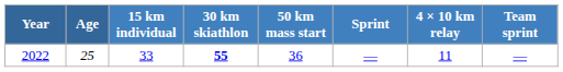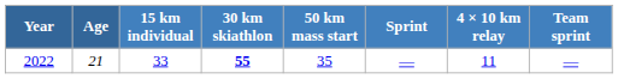 <table class="wikitable" style="font-size:95%; text-align:center; border:grey solid 1px; border-collapse:collapse; background:#ffffff;">
 <tr>
 <th style="background-color:#369; color:white; width:60px;"> Year </th>
 <th style="background-color:#369; color:white; width:40px;"> Age </th>
 <th style="background-color:#4180be; color:white; width:75px;"> 15 km <br> individual </th>
 <th style="background-color:#4180be; color:white; width:75px;"> 30 km <br> skiathlon </th>
 <th style="background-color:#4180be; color:white; width:75px;"> 50 km <br> mass start </th>
 <th style="background-color:#4180be; color:white; width:75px;"> Sprint </th>
 <th style="background-color:#4180be; color:white; width:75px;"> 4 × 10 km <br> relay </th>
 <th style="background-color:#4180be; color:white; width:75px;"> Team <br> sprint </th>
 </tr>
 <tr>
 <td><a href='#'>2022</a></td>
-<td><em>25</em></td>
+<td><em>21</em></td>
 <td><a href='#'>33</a></td>
 <td><strong><a href='#'>55</a></strong></td>
-<td><a href='#'>36</a></td>
+<td><a href='#'>35</a></td>
 <td><a href='#'>—</a></td>
 <td><a href='#'>11</a></td>
 <td><a href='#'>—</a></td>
 </tr>
 </table>
